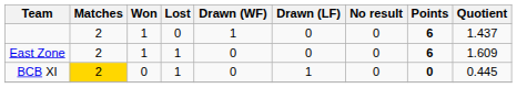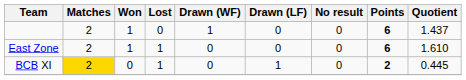 <table class="wikitable sortable" style="text-align: center; width:75%">
 <tr>
 <th>Team</th>
 <th>Matches</th>
 <th>Won</th>
 <th>Lost</th>
 <th>Drawn (WF)</th>
 <th>Drawn (LF)</th>
 <th>No result</th>
 <th>Points</th>
 <th>Quotient</th>
 </tr>
 <tr -bgcolor="#ccffcc">
 <td></td>
 <td>2</td>
 <td>1</td>
 <td>0</td>
 <td>1</td>
 <td>0</td>
 <td>0</td>
 <td><strong>6</strong></td>
 <td>1.437</td>
 </tr>
 <tr>
 <td><a href='#'>East Zone</a></td>
 <td>2</td>
 <td>1</td>
 <td>1</td>
 <td>0</td>
 <td>0</td>
 <td>0</td>
 <td><strong>6</strong></td>
-<td>1.609</td>
+<td>1.610</td>
 </tr>
 <tr>
 <td><a href='#'>BCB</a> XI</td>
 <td style="background: gold;">2</td>
 <td>0</td>
 <td>1</td>
 <td>0</td>
 <td>1</td>
 <td>0</td>
-<td><strong>0</strong></td>
+<td><strong>2</strong></td>
 <td>0.445</td>
 </tr>
 <tr>
 </tr>
 </table>
